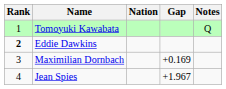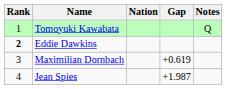 <table class="wikitable sortable" style="text-align:center">
 <tr>
 <th>Rank</th>
 <th>Name</th>
 <th>Nation</th>
 <th>Gap</th>
 <th>Notes</th>
 </tr>
 <tr bgcolor=bbffbb>
 <td>1</td>
 <td align="left"><a href='#'>Tomoyuki Kawabata</a></td>
 <td align="left"></td>
 <td></td>
 <td>Q</td>
 </tr>
 <tr>
 <td><strong>2</strong></td>
 <td align="left"><a href='#'>Eddie Dawkins</a></td>
 <td align="left"></td>
 <td></td>
 <td></td>
 </tr>
 <tr>
 <td>3</td>
 <td align="left"><a href='#'>Maximilian Dornbach</a></td>
 <td align="left"></td>
-<td>+0.169</td>
+<td>+0.619</td>
 <td></td>
 </tr>
 <tr>
 <td>4</td>
 <td align="left"><a href='#'>Jean Spies</a></td>
 <td align="left"></td>
-<td>+1.967</td>
+<td>+1.987</td>
 <td></td>
 </tr>
 </table>
